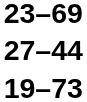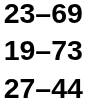 <table width=75% cellspacing=1>
 <tr>
 <th width=25%></th>
 <th width=25%></th>
 <th width=25%></th>
 </tr>
 <tr style=font-size:90%>
 <td align=right></td>
 <td align=center><strong>23–69</strong></td>
 <td><strong></strong></td>
 </tr>
 <tr style=font-size:90%>
 <td align=right></td>
-<td align=center><strong>27–44</strong></td>
+<td align=center><strong>19–73</strong></td>
 <td><strong></strong></td>
 </tr>
 <tr style=font-size:90%>
 <td align=right></td>
-<td align=center><strong>19–73</strong></td>
+<td align=center><strong>27–44</strong></td>
 <td><strong></strong></td>
 </tr>
 </table>
